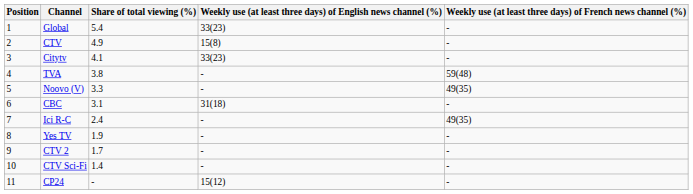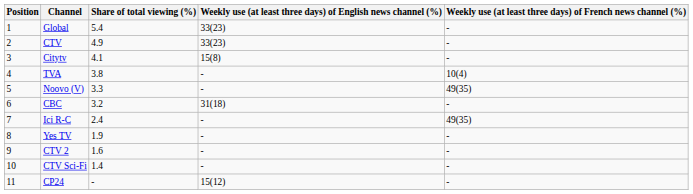 <table class="wikitable sortable" style="font-size: 90%">
 <tr>
 <th>Position</th>
 <th>Channel</th>
 <th>Share of total viewing (%)</th>
 <th>Weekly use (at least three days) of English news channel (%)</th>
 <th>Weekly use (at least three days) of French news   channel (%)</th>
 </tr>
 <tr>
 <td>1</td>
 <td><a href='#'>Global</a></td>
 <td>5.4</td>
 <td>33(23)</td>
 <td>-</td>
 </tr>
 <tr>
 <td>2</td>
 <td><a href='#'>CTV</a></td>
 <td>4.9</td>
-<td>15(8)</td>
+<td>33(23)</td>
 <td>-</td>
 </tr>
 <tr>
 <td>3</td>
 <td><a href='#'>Citytv</a></td>
 <td>4.1</td>
-<td>33(23)</td>
+<td>15(8)</td>
 <td>-</td>
 </tr>
 <tr>
 <td>4</td>
 <td><a href='#'>TVA</a></td>
 <td>3.8</td>
 <td>-</td>
-<td>59(48)</td>
+<td>10(4)</td>
 </tr>
 <tr>
 <td>5</td>
 <td><a href='#'>Noovo (V)</a></td>
 <td>3.3</td>
 <td>-</td>
 <td>49(35)</td>
 </tr>
 <tr>
 <td>6</td>
 <td><a href='#'>CBC</a></td>
-<td>3.1</td>
+<td>3.2</td>
 <td>31(18)</td>
 <td>-</td>
 </tr>
 <tr>
 <td>7</td>
 <td><a href='#'>Ici R-C</a></td>
 <td>2.4</td>
 <td>-</td>
 <td>49(35)</td>
 </tr>
 <tr>
 <td>8</td>
 <td><a href='#'>Yes TV</a></td>
 <td>1.9</td>
 <td>-</td>
 <td>-</td>
 </tr>
 <tr>
 <td>9</td>
 <td><a href='#'>CTV 2</a></td>
-<td>1.7</td>
+<td>1.6</td>
 <td>-</td>
 <td>-</td>
 </tr>
 <tr>
 <td>10</td>
 <td><a href='#'>CTV Sci-Fi</a></td>
 <td>1.4</td>
 <td>-</td>
 <td>-</td>
 </tr>
 <tr>
 <td>11</td>
 <td><a href='#'>CP24</a></td>
 <td>-</td>
 <td>15(12)</td>
 <td>-</td>
 </tr>
 </table>
